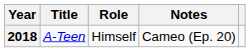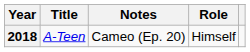 <table class="wikitable plainrowheaders">
 <tr>
 <th scope="col">Year</th>
 <th scope="col">Title</th>
+<th scope="col">Notes</th>
 <th scope="col">Role</th>
-<th scope="col">Notes</th>
 <th scope="col" class="unsortable"></th>
 </tr>
 <tr>
 <th scope="row">2018</th>
 <td><em><a href='#'>A-Teen</a></em></td>
+<td>Cameo (Ep. 20)</td>
 <td>Himself</td>
-<td>Cameo (Ep. 20)</td>
 <td style="text-align:center"></td>
 </tr>
 </table>
